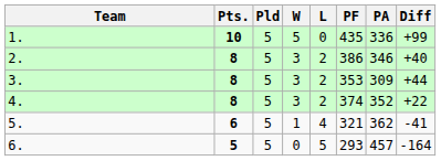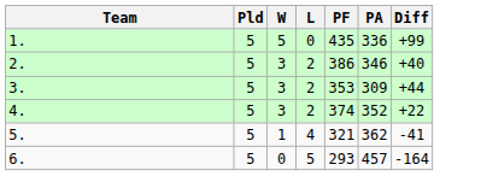 <table class="wikitable" style="text-align:center;">
 <tr>
 <th width=200>Team</th>
-<th width=20>Pts.</th>
 <th width=20>Pld</th>
 <th width=20>W</th>
 <th width=20>L</th>
 <th width=20>PF</th>
 <th width=20>PA</th>
 <th width=20>Diff</th>
 </tr>
 <tr align=center bgcolor=#CCFFCC>
 <td align=left>1. </td>
-<td><strong>10</strong></td>
 <td>5</td>
 <td>5</td>
 <td>0</td>
 <td>435</td>
 <td>336</td>
 <td>+99</td>
 </tr>
 <tr align=center bgcolor=#CCFFCC>
 <td align=left>2. </td>
-<td><strong>8</strong></td>
 <td>5</td>
 <td>3</td>
 <td>2</td>
 <td>386</td>
 <td>346</td>
 <td>+40</td>
 </tr>
 <tr align=center bgcolor=#CCFFCC>
 <td align=left>3. </td>
-<td><strong>8</strong></td>
 <td>5</td>
 <td>3</td>
 <td>2</td>
 <td>353</td>
 <td>309</td>
 <td>+44</td>
 </tr>
 <tr align=center bgcolor=#CCFFCC>
 <td align=left>4. </td>
-<td><strong>8</strong></td>
 <td>5</td>
 <td>3</td>
 <td>2</td>
 <td>374</td>
 <td>352</td>
 <td>+22</td>
 </tr>
 <tr align=center>
 <td align=left>5. </td>
-<td><strong>6</strong></td>
 <td>5</td>
 <td>1</td>
 <td>4</td>
 <td>321</td>
 <td>362</td>
 <td>-41</td>
 </tr>
 <tr align=center>
 <td align=left>6. </td>
-<td><strong>5</strong></td>
 <td>5</td>
 <td>0</td>
 <td>5</td>
 <td>293</td>
 <td>457</td>
 <td>-164</td>
 </tr>
 </table>
